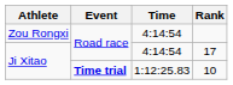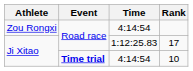 <table class=wikitable style="font-size:90%">
 <tr>
 <th>Athlete</th>
 <th>Event</th>
 <th>Time</th>
 <th>Rank</th>
 </tr>
 <tr>
 <td><a href='#'>Zou Rongxi</a></td>
 <td rowspan=2><a href='#'>Road race</a></td>
 <td align=center>4:14:54</td>
 <td align=center></td>
 </tr>
 <tr>
 <td rowspan=2><a href='#'>Ji Xitao</a></td>
-<td align=center>4:14:54</td>
+<td align=center>1:12:25.83</td>
 <td align=center>17</td>
 </tr>
 <tr>
 <td><strong><a href='#'>Time trial</a></strong></td>
-<td align=center>1:12:25.83</td>
+<td align=center>4:14:54</td>
 <td align=center>10</td>
 </tr>
 </table>
